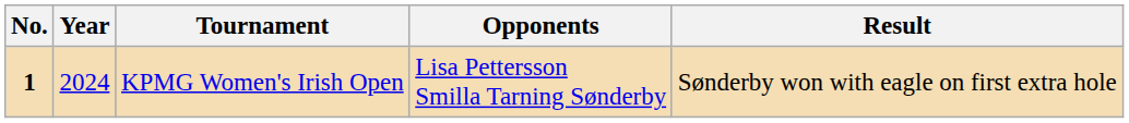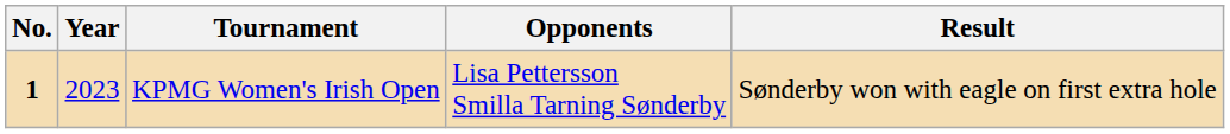 <table class="wikitable" style="font-size:95%;">
 <tr>
 <th>No.</th>
 <th>Year</th>
 <th>Tournament</th>
 <th>Opponents</th>
 <th>Result</th>
 </tr>
 <tr style="background:#F5DEB3;">
 <td align=center><strong>1</strong></td>
-<td><a href='#'>2024</a></td>
+<td><a href='#'>2023</a></td>
 <td><a href='#'>KPMG Women's Irish Open</a></td>
 <td> <a href='#'>Lisa Pettersson</a><br> <a href='#'>Smilla Tarning Sønderby</a></td>
 <td>Sønderby won with eagle on first extra hole</td>
 </tr>
 </table>
